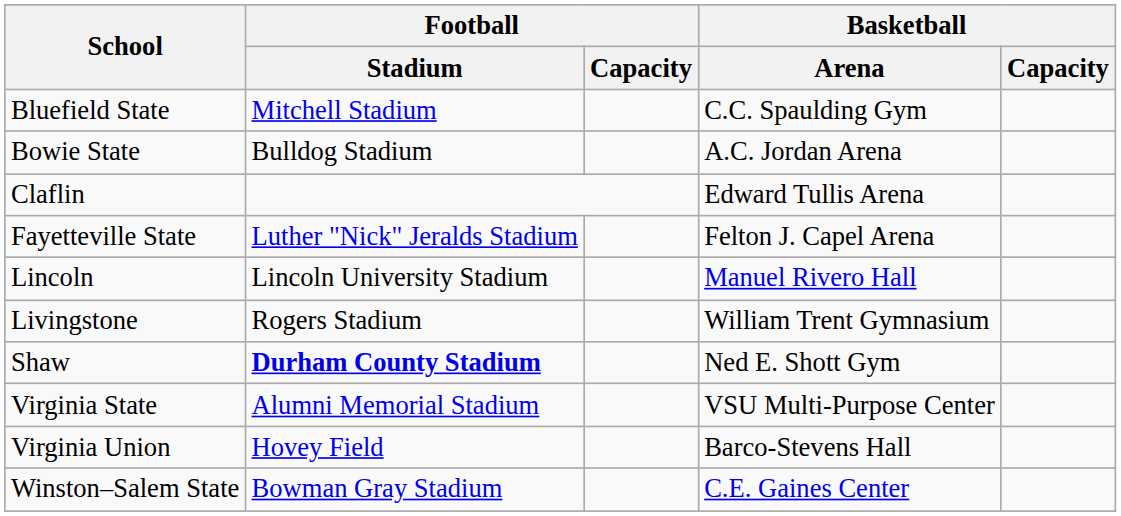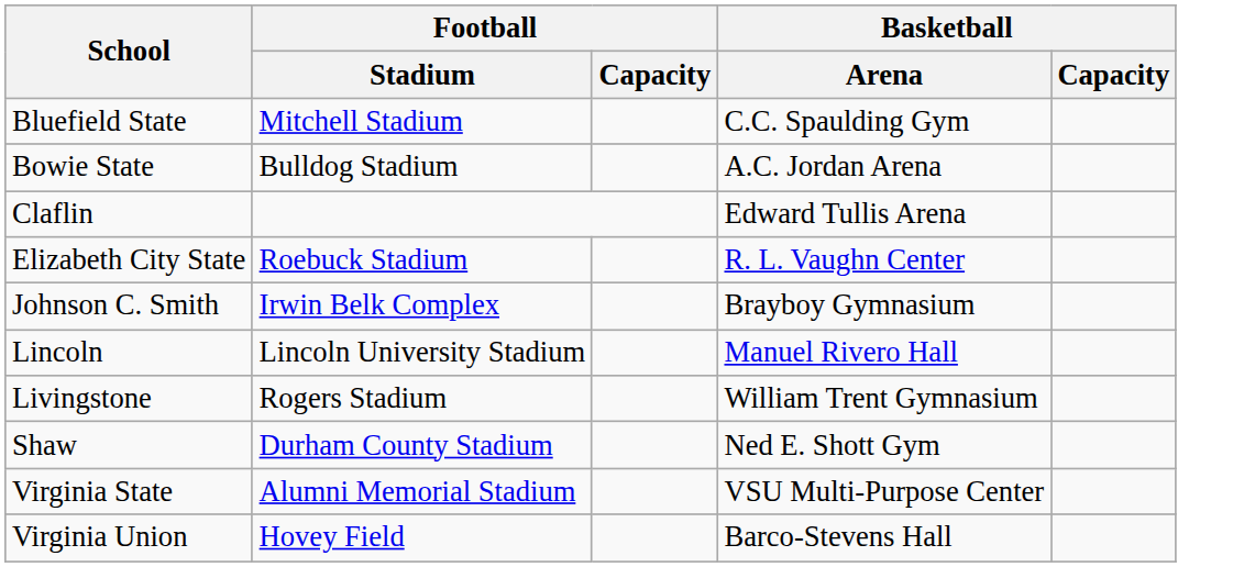 <table class="wikitable">
 <tr>
 <th rowspan=2>School</th>
 <th colspan=2>Football</th>
 <th colspan=2>Basketball</th>
 </tr>
 <tr>
 <th>Stadium</th>
 <th>Capacity</th>
 <th>Arena</th>
 <th>Capacity</th>
 </tr>
 <tr>
 <td>Bluefield State</td>
 <td><a href='#'>Mitchell Stadium</a></td>
 <td></td>
 <td>C.C. Spaulding Gym</td>
 <td></td>
 </tr>
 <tr>
 <td>Bowie State</td>
 <td>Bulldog Stadium</td>
 <td></td>
 <td>A.C. Jordan Arena</td>
 <td></td>
 </tr>
 <tr>
 <td>Claflin</td>
 <td colspan=2></td>
 <td>Edward Tullis Arena</td>
 <td></td>
 </tr>
 <tr>
-<td>Fayetteville State</td>
-<td><a href='#'>Luther "Nick" Jeralds Stadium</a></td>
+<td>Elizabeth City State</td>
+<td><a href='#'>Roebuck Stadium</a></td>
 <td></td>
-<td>Felton J. Capel Arena</td>
+<td><a href='#'>R. L. Vaughn Center</a></td>
+<td></td>
+</tr>
+<tr>
+<td>Johnson C. Smith</td>
+<td><a href='#'>Irwin Belk Complex</a></td>
+<td></td>
+<td>Brayboy Gymnasium</td>
 <td></td>
 </tr>
 <tr>
 <td>Lincoln</td>
 <td>Lincoln University Stadium</td>
 <td></td>
 <td><a href='#'>Manuel Rivero Hall</a></td>
 <td></td>
 </tr>
 <tr>
 <td>Livingstone</td>
 <td>Rogers Stadium</td>
 <td></td>
 <td>William Trent Gymnasium</td>
 <td></td>
 </tr>
 <tr>
 <td>Shaw</td>
-<td><strong><a href='#'>Durham County Stadium</a></strong></td>
+<td><a href='#'>Durham County Stadium</a></td>
 <td></td>
 <td>Ned E. Shott Gym</td>
 <td></td>
 </tr>
 <tr>
 <td>Virginia State</td>
 <td><a href='#'>Alumni Memorial Stadium</a></td>
 <td></td>
 <td>VSU Multi-Purpose Center</td>
 <td></td>
 </tr>
 <tr>
 <td>Virginia Union</td>
 <td><a href='#'>Hovey Field</a></td>
 <td></td>
 <td>Barco-Stevens Hall</td>
 <td></td>
 </tr>
-<tr>
-<td>Winston–Salem State</td>
-<td><a href='#'>Bowman Gray Stadium</a></td>
-<td></td>
-<td><a href='#'>C.E. Gaines Center</a></td>
-<td></td>
-</tr>
 </table>
